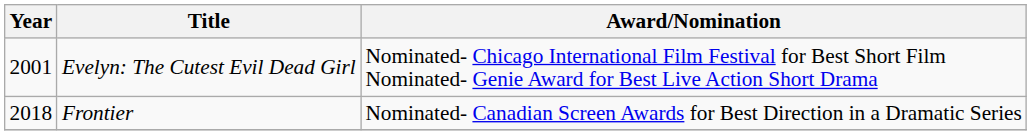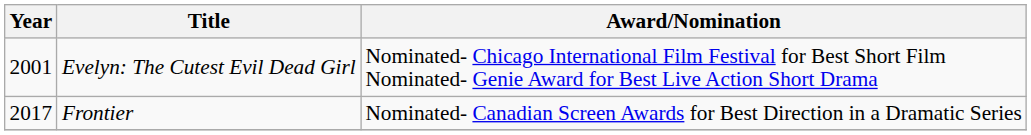 <table class="wikitable">
 <tr>
 <th>Year</th>
 <th>Title</th>
 <th>Award/Nomination</th>
 </tr>
 <tr>
 <td>2001</td>
 <td><em>Evelyn: The Cutest Evil Dead Girl</em></td>
 <td>Nominated- <a href='#'>Chicago International Film Festival</a> for Best Short Film<br>Nominated- <a href='#'>Genie Award for Best Live Action Short Drama</a></td>
 </tr>
 <tr>
-<td>2018</td>
+<td>2017</td>
 <td><em>Frontier</em></td>
 <td>Nominated- <a href='#'>Canadian Screen Awards</a> for Best Direction in a Dramatic Series</td>
 </tr>
 <tr>
 </tr>
 </table>
